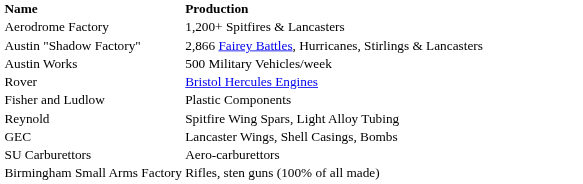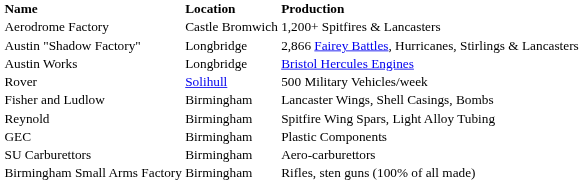 <table>
 <tr>
 <td><strong>Name</strong></td>
+<td><strong>Location</strong></td>
 <td><strong>Production</strong></td>
 </tr>
 <tr>
 <td>Aerodrome Factory</td>
+<td>Castle Bromwich</td>
 <td>1,200+ Spitfires & Lancasters</td>
 </tr>
 <tr>
 <td>Austin "Shadow Factory"</td>
+<td>Longbridge</td>
 <td>2,866 <a href='#'>Fairey Battles</a>, Hurricanes, Stirlings & Lancasters</td>
 </tr>
 <tr>
 <td>Austin Works</td>
+<td>Longbridge</td>
+<td><a href='#'>Bristol Hercules Engines</a></td>
+</tr>
+<tr>
+<td>Rover</td>
+<td><a href='#'>Solihull</a></td>
 <td>500 Military Vehicles/week</td>
 </tr>
 <tr>
-<td>Rover</td>
-<td><a href='#'>Bristol Hercules Engines</a></td>
-</tr>
-<tr>
 <td>Fisher and Ludlow</td>
-<td>Plastic Components</td>
+<td>Birmingham</td>
+<td>Lancaster Wings, Shell Casings, Bombs</td>
 </tr>
 <tr>
 <td>Reynold</td>
+<td>Birmingham</td>
 <td>Spitfire Wing Spars, Light Alloy Tubing</td>
 </tr>
 <tr>
 <td>GEC</td>
-<td>Lancaster Wings, Shell Casings, Bombs</td>
+<td>Birmingham</td>
+<td>Plastic Components</td>
 </tr>
 <tr>
 <td>SU Carburettors</td>
+<td>Birmingham</td>
 <td>Aero-carburettors</td>
 </tr>
 <tr>
 <td>Birmingham Small Arms Factory</td>
+<td>Birmingham</td>
 <td>Rifles, sten guns (100% of all made)</td>
 </tr>
 </table>
